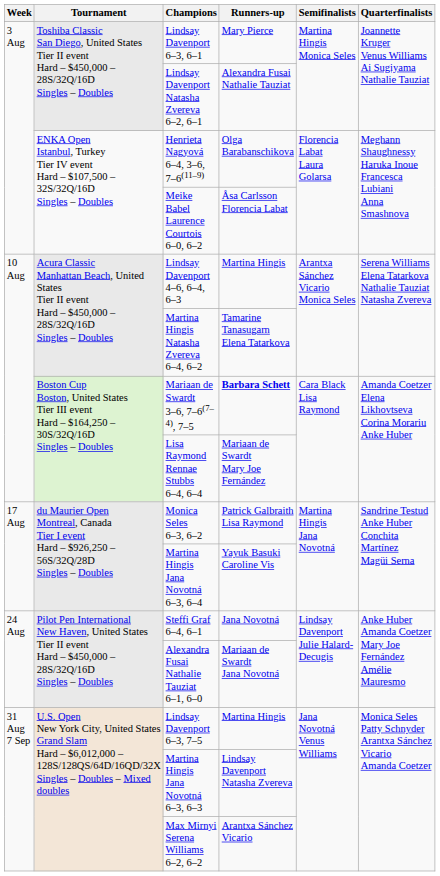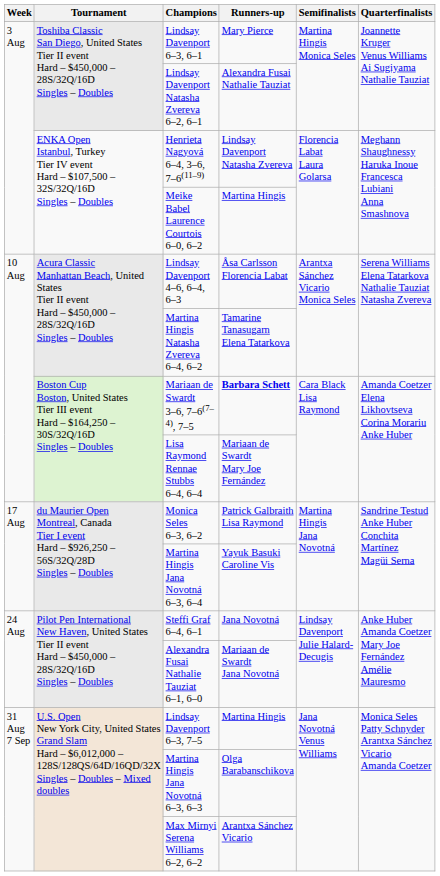 <table class=wikitable style=font-size:95%>
 <tr>
 <th style="width:48px;">Week</th>
 <th style="width:248px;">Tournament</th>
 <th style="width:200px;">Champions</th>
 <th style="width:200px;">Runners-up</th>
 <th style="width:190px;">Semifinalists</th>
 <th style="width:190px;">Quarterfinalists</th>
 </tr>
 <tr valign="top">
 <td rowspan=4>3 Aug</td>
 <td rowspan=2 bgcolor=#E9E9E9><a href='#'>Toshiba Classic</a><br><a href='#'>San Diego</a>, United States <br> Tier II event <br> Hard – $450,000 – 28S/32Q/16D<br> <a href='#'>Singles</a> – <a href='#'>Doubles</a></td>
 <td> <a href='#'>Lindsay Davenport</a><br>6–3, 6–1</td>
 <td> <a href='#'>Mary Pierce</a></td>
 <td rowspan=2>  <a href='#'>Martina Hingis</a><br> <a href='#'>Monica Seles</a></td>
 <td rowspan=2> <a href='#'>Joannette Kruger</a><br> <a href='#'>Venus Williams</a><br> <a href='#'>Ai Sugiyama</a><br> <a href='#'>Nathalie Tauziat</a></td>
 </tr>
 <tr valign="top">
 <td> <a href='#'>Lindsay Davenport</a> <br>  <a href='#'>Natasha Zvereva</a><br> 6–2, 6–1</td>
 <td> <a href='#'>Alexandra Fusai</a> <br>  <a href='#'>Nathalie Tauziat</a></td>
 </tr>
 <tr valign=top>
 <td rowspan=2><a href='#'>ENKA Open</a><br> <a href='#'>Istanbul</a>, Turkey <br> Tier IV event <br> Hard – $107,500 – 32S/32Q/16D<br><a href='#'>Singles</a> – <a href='#'>Doubles</a></td>
 <td> <a href='#'>Henrieta Nagyová</a><br>6–4, 3–6, 7–6<sup>(11–9)</sup></td>
-<td> <a href='#'>Olga Barabanschikova</a></td>
+<td> <a href='#'>Lindsay Davenport</a> <br>  <a href='#'>Natasha Zvereva</a></td>
 <td rowspan=2>  <a href='#'>Florencia Labat</a><br> <a href='#'>Laura Golarsa</a></td>
 <td rowspan=2> <a href='#'>Meghann Shaughnessy</a><br> <a href='#'>Haruka Inoue</a><br> <a href='#'>Francesca Lubiani</a><br> <a href='#'>Anna Smashnova</a></td>
 </tr>
 <tr valign="top">
 <td> <a href='#'>Meike Babel</a> <br>  <a href='#'>Laurence Courtois</a><br> 6–0, 6–2</td>
-<td> <a href='#'>Åsa Carlsson</a> <br>  <a href='#'>Florencia Labat</a></td>
+<td> <a href='#'>Martina Hingis</a></td>
 </tr>
 <tr valign=top>
 <td rowspan=4>10 Aug</td>
 <td rowspan=2 bgcolor=#E9E9E9><a href='#'>Acura Classic</a><br> <a href='#'>Manhattan Beach</a>, United States <br> Tier II event <br> Hard – $450,000 – 28S/32Q/16D<br> <a href='#'>Singles</a> – <a href='#'>Doubles</a></td>
 <td> <a href='#'>Lindsay Davenport</a><br>4–6, 6–4, 6–3</td>
-<td> <a href='#'>Martina Hingis</a></td>
+<td> <a href='#'>Åsa Carlsson</a> <br>  <a href='#'>Florencia Labat</a></td>
 <td rowspan=2>  <a href='#'>Arantxa Sánchez Vicario</a><br> <a href='#'>Monica Seles</a></td>
 <td rowspan=2> <a href='#'>Serena Williams</a><br> <a href='#'>Elena Tatarkova</a><br> <a href='#'>Nathalie Tauziat</a><br> <a href='#'>Natasha Zvereva</a></td>
 </tr>
 <tr valign="top">
 <td> <a href='#'>Martina Hingis</a> <br>  <a href='#'>Natasha Zvereva</a><br> 6–4, 6–2</td>
 <td> <a href='#'>Tamarine Tanasugarn</a> <br>  <a href='#'>Elena Tatarkova</a></td>
 </tr>
 <tr valign=top>
 <td rowspan=2 bgcolor=#DDF3D1><a href='#'>Boston Cup</a><br> <a href='#'>Boston</a>, United States <br> Tier III event <br> Hard – $164,250 – 30S/32Q/16D<br><a href='#'>Singles</a> – <a href='#'>Doubles</a></td>
 <td> <a href='#'>Mariaan de Swardt</a><br>3–6, 7–6<sup>(7–4)</sup>, 7–5</td>
 <td><strong> <a href='#'>Barbara Schett</a></strong></td>
 <td rowspan=2>  <a href='#'>Cara Black</a><br> <a href='#'>Lisa Raymond</a></td>
 <td rowspan=2> <a href='#'>Amanda Coetzer</a><br> <a href='#'>Elena Likhovtseva</a><br> <a href='#'>Corina Morariu</a><br> <a href='#'>Anke Huber</a></td>
 </tr>
 <tr valign="top">
 <td> <a href='#'>Lisa Raymond</a> <br>  <a href='#'>Rennae Stubbs</a><br> 6–4, 6–4</td>
 <td> <a href='#'>Mariaan de Swardt</a> <br>  <a href='#'>Mary Joe Fernández</a></td>
 </tr>
 <tr valign=top>
 <td rowspan=2>17 Aug</td>
 <td rowspan=2 bgcolor=#E9E9E9><a href='#'>du Maurier Open</a><br> <a href='#'>Montreal</a>, Canada <br> <a href='#'>Tier I event</a> <br> Hard – $926,250 – 56S/32Q/28D<br> <a href='#'>Singles</a> – <a href='#'>Doubles</a></td>
 <td> <a href='#'>Monica Seles</a><br>6–3, 6–2</td>
 <td> <a href='#'>Patrick Galbraith</a> <br>  <a href='#'>Lisa Raymond</a></td>
 <td rowspan=2>  <a href='#'>Martina Hingis</a><br> <a href='#'>Jana Novotná</a></td>
 <td rowspan=2> <a href='#'>Sandrine Testud</a><br> <a href='#'>Anke Huber</a><br> <a href='#'>Conchita Martínez</a><br> <a href='#'>Magüi Serna</a></td>
 </tr>
 <tr valign="top">
 <td> <a href='#'>Martina Hingis</a> <br>  <a href='#'>Jana Novotná</a><br> 6–3, 6–4</td>
 <td> <a href='#'>Yayuk Basuki</a> <br>  <a href='#'>Caroline Vis</a></td>
 </tr>
 <tr valign=top>
 <td rowspan=2>24 Aug</td>
 <td rowspan=2 bgcolor=#E9E9E9><a href='#'>Pilot Pen International</a><br><a href='#'>New Haven</a>, United States <br> Tier II event <br> Hard – $450,000 – 28S/32Q/16D<br> <a href='#'>Singles</a> – <a href='#'>Doubles</a></td>
 <td> <a href='#'>Steffi Graf</a><br>6–4, 6–1</td>
 <td> <a href='#'>Jana Novotná</a></td>
 <td rowspan=2>  <a href='#'>Lindsay Davenport</a><br> <a href='#'>Julie Halard-Decugis</a></td>
 <td rowspan=2> <a href='#'>Anke Huber</a><br> <a href='#'>Amanda Coetzer</a><br> <a href='#'>Mary Joe Fernández</a><br> <a href='#'>Amélie Mauresmo</a></td>
 </tr>
 <tr valign="top">
 <td> <a href='#'>Alexandra Fusai</a> <br>  <a href='#'>Nathalie Tauziat</a><br> 6–1, 6–0</td>
 <td> <a href='#'>Mariaan de Swardt</a> <br>  <a href='#'>Jana Novotná</a></td>
 </tr>
 <tr valign=top>
 <td rowspan=3>31 Aug<br>7 Sep</td>
 <td rowspan=3 bgcolor=#F3E6D7><a href='#'>U.S. Open</a><br>New York City, United States <br> <a href='#'>Grand Slam</a> <br> Hard – $6,012,000 – 128S/128QS/64D/16QD/32X <br> <a href='#'>Singles</a> – <a href='#'>Doubles</a> – <a href='#'>Mixed doubles</a></td>
 <td> <a href='#'>Lindsay Davenport</a><br>6–3, 7–5</td>
 <td> <a href='#'>Martina Hingis</a></td>
 <td rowspan=3>  <a href='#'>Jana Novotná</a><br> <a href='#'>Venus Williams</a></td>
 <td rowspan=3> <a href='#'>Monica Seles</a><br> <a href='#'>Patty Schnyder</a><br> <a href='#'>Arantxa Sánchez Vicario</a><br> <a href='#'>Amanda Coetzer</a></td>
 </tr>
 <tr valign=top>
 <td> <a href='#'>Martina Hingis</a> <br>  <a href='#'>Jana Novotná</a><br> 6–3, 6–3</td>
-<td> <a href='#'>Lindsay Davenport</a> <br>  <a href='#'>Natasha Zvereva</a></td>
+<td> <a href='#'>Olga Barabanschikova</a></td>
 </tr>
 <tr valign=top>
 <td> <a href='#'>Max Mirnyi</a> <br>  <a href='#'>Serena Williams</a><br>6–2, 6–2</td>
 <td> <a href='#'>Arantxa Sánchez Vicario</a></td>
 </tr>
 </table>
